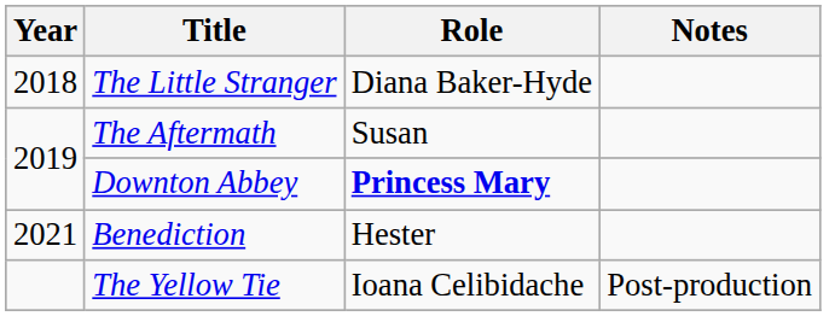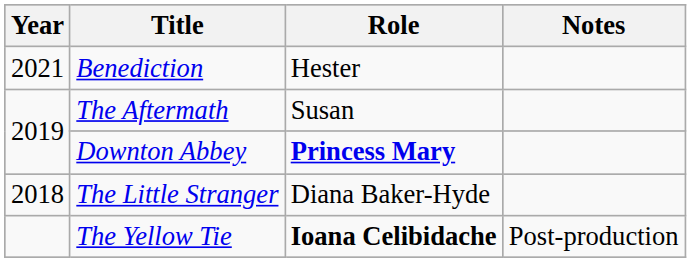 <table class="wikitable">
 <tr>
 <th scope="col">Year</th>
 <th scope="col">Title</th>
 <th scope="col">Role</th>
 <th scope="col">Notes</th>
 </tr>
 <tr>
-<td>2018</td>
-<td><em><a href='#'>The Little Stranger</a></em></td>
-<td>Diana Baker-Hyde</td>
+<td>2021</td>
+<td><em><a href='#'>Benediction</a></em></td>
+<td>Hester</td>
 <td></td>
 </tr>
 <tr>
 <td rowspan="2">2019</td>
 <td><em><a href='#'>The Aftermath</a></em></td>
 <td>Susan</td>
 <td></td>
 </tr>
 <tr>
 <td><em><a href='#'>Downton Abbey</a></em></td>
 <td><strong><a href='#'>Princess Mary</a></strong></td>
 <td></td>
 </tr>
 <tr>
-<td>2021</td>
-<td><em><a href='#'>Benediction</a></em></td>
-<td>Hester</td>
+<td>2018</td>
+<td><em><a href='#'>The Little Stranger</a></em></td>
+<td>Diana Baker-Hyde</td>
 <td></td>
 </tr>
 <tr>
 <td></td>
 <td><em><a href='#'>The Yellow Tie</a></em></td>
-<td>Ioana Celibidache</td>
+<td><strong>Ioana Celibidache</strong></td>
 <td>Post-production</td>
 </tr>
 </table>
